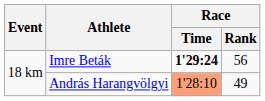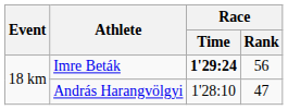 <table class="wikitable" border="1" style="font-size:90%">
 <tr>
 <th rowspan=2>Event</th>
 <th rowspan=2>Athlete</th>
 <th colspan=2>Race</th>
 </tr>
 <tr>
 <th>Time</th>
 <th>Rank</th>
 </tr>
 <tr>
 <td rowspan=2>18 km</td>
 <td><a href='#'>Imre Beták</a></td>
 <td align=center><strong>1'29:24</strong></td>
 <td align=center>56</td>
 </tr>
 <tr>
 <td><a href='#'>András Harangvölgyi</a></td>
-<td align=center style="background: lightsalmon;">1'28:10</td>
-<td align=center>49</td>
+<td align=center>1'28:10</td>
+<td align=center>47</td>
 </tr>
 </table>
